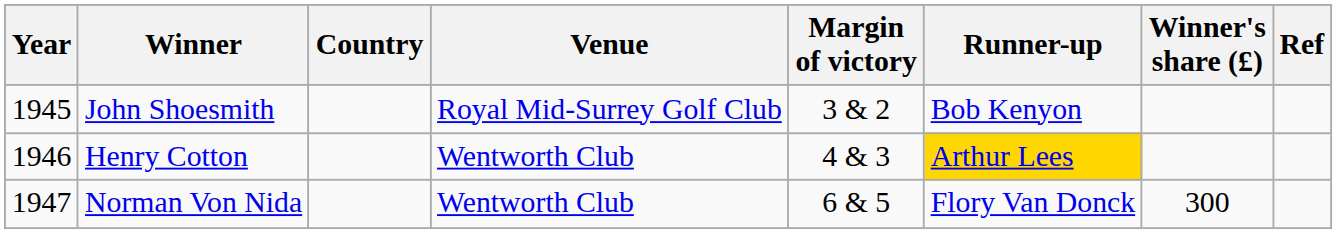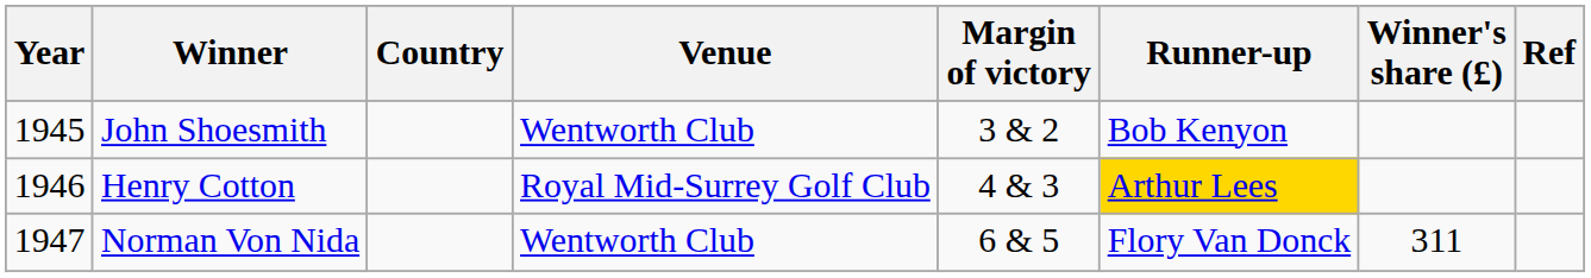 <table class="wikitable">
 <tr>
 <th>Year</th>
 <th>Winner</th>
 <th>Country</th>
 <th>Venue</th>
 <th>Margin<br>of victory</th>
 <th>Runner-up</th>
 <th>Winner's<br>share (£)</th>
 <th>Ref</th>
 </tr>
 <tr>
 <td>1945</td>
 <td><a href='#'>John Shoesmith</a></td>
 <td></td>
-<td><a href='#'>Royal Mid-Surrey Golf Club</a></td>
+<td><a href='#'>Wentworth Club</a></td>
 <td align=center>3 & 2</td>
 <td> <a href='#'>Bob Kenyon</a></td>
 <td align=center></td>
 <td></td>
 </tr>
 <tr>
 <td>1946</td>
 <td><a href='#'>Henry Cotton</a></td>
 <td></td>
-<td><a href='#'>Wentworth Club</a></td>
+<td><a href='#'>Royal Mid-Surrey Golf Club</a></td>
 <td align=center>4 & 3</td>
 <td style="background: gold;"> <a href='#'>Arthur Lees</a></td>
 <td align=center></td>
 <td></td>
 </tr>
 <tr>
 <td>1947</td>
 <td><a href='#'>Norman Von Nida</a></td>
 <td></td>
 <td><a href='#'>Wentworth Club</a></td>
 <td align=center>6 & 5</td>
 <td> <a href='#'>Flory Van Donck</a></td>
-<td align=center>300</td>
+<td align=center>311</td>
 <td></td>
 </tr>
 </table>
